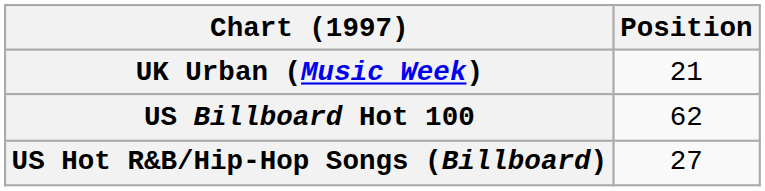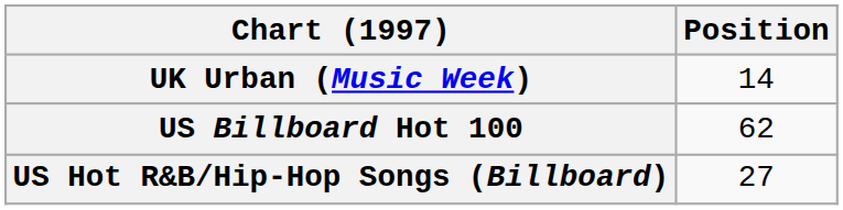 <table class="wikitable sortable plainrowheaders" style="text-align:center">
 <tr>
 <th scope="col">Chart (1997)</th>
 <th scope="col">Position</th>
 </tr>
 <tr>
 <th scope="row">UK Urban (<em><a href='#'>Music Week</a></em>)</th>
-<td>21</td>
+<td>14</td>
 </tr>
 <tr>
 <th scope="row">US <em>Billboard</em> Hot 100</th>
 <td>62</td>
 </tr>
 <tr>
 <th scope="row">US Hot R&B/Hip-Hop Songs (<em>Billboard</em>)</th>
 <td>27</td>
 </tr>
 </table>
